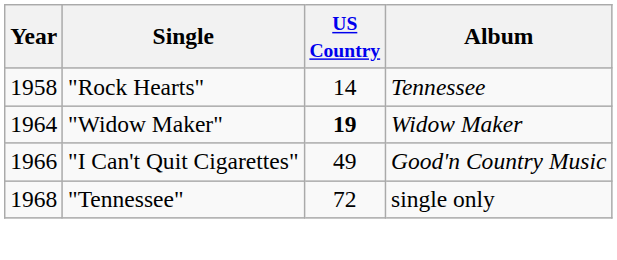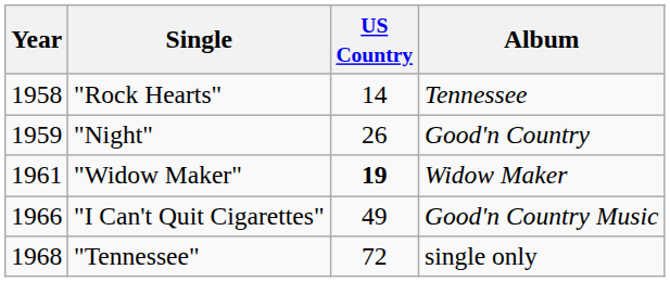 <table class="wikitable">
 <tr>
 <th>Year</th>
 <th>Single</th>
 <th width="45"><small><a href='#'>US Country</a></small></th>
 <th>Album</th>
 </tr>
 <tr>
 <td>1958</td>
 <td>"Rock Hearts"</td>
 <td align="center">14</td>
 <td><em>Tennessee</em></td>
 </tr>
 <tr>
-<td>1964</td>
+<td>1959</td>
+<td>"Night"</td>
+<td align="center">26</td>
+<td><em>Good'n Country</em></td>
+</tr>
+<tr>
+<td>1961</td>
 <td>"Widow Maker"</td>
 <td align="center"><strong>19</strong></td>
 <td><em>Widow Maker</em></td>
 </tr>
 <tr>
 <td>1966</td>
 <td>"I Can't Quit Cigarettes"</td>
 <td align="center">49</td>
 <td><em>Good'n Country Music</em></td>
 </tr>
 <tr>
 <td>1968</td>
 <td>"Tennessee"</td>
 <td align="center">72</td>
 <td>single only</td>
 </tr>
 </table>
